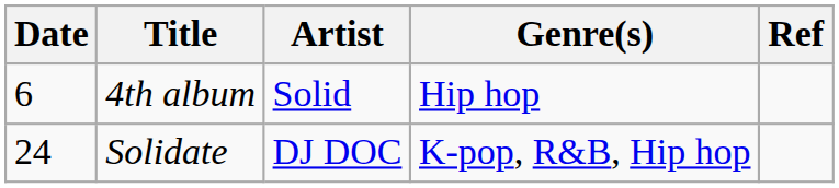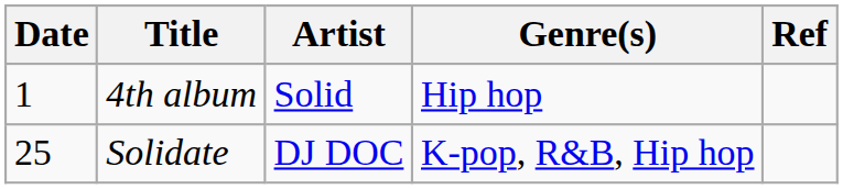 <table class="wikitable" style="text-align: left;">
 <tr>
 <th>Date</th>
 <th>Title</th>
 <th>Artist</th>
 <th>Genre(s)</th>
 <th>Ref</th>
 </tr>
 <tr>
-<td>6</td>
+<td>1</td>
 <td><em>4th album</em></td>
 <td><a href='#'>Solid</a></td>
 <td><a href='#'>Hip hop</a></td>
 </tr>
 <tr>
-<td>24</td>
+<td>25</td>
 <td><em>Solidate</em></td>
 <td><a href='#'>DJ DOC</a></td>
 <td><a href='#'>K-pop</a>, <a href='#'>R&B</a>, <a href='#'>Hip hop</a></td>
 <td></td>
 </tr>
 </table>
